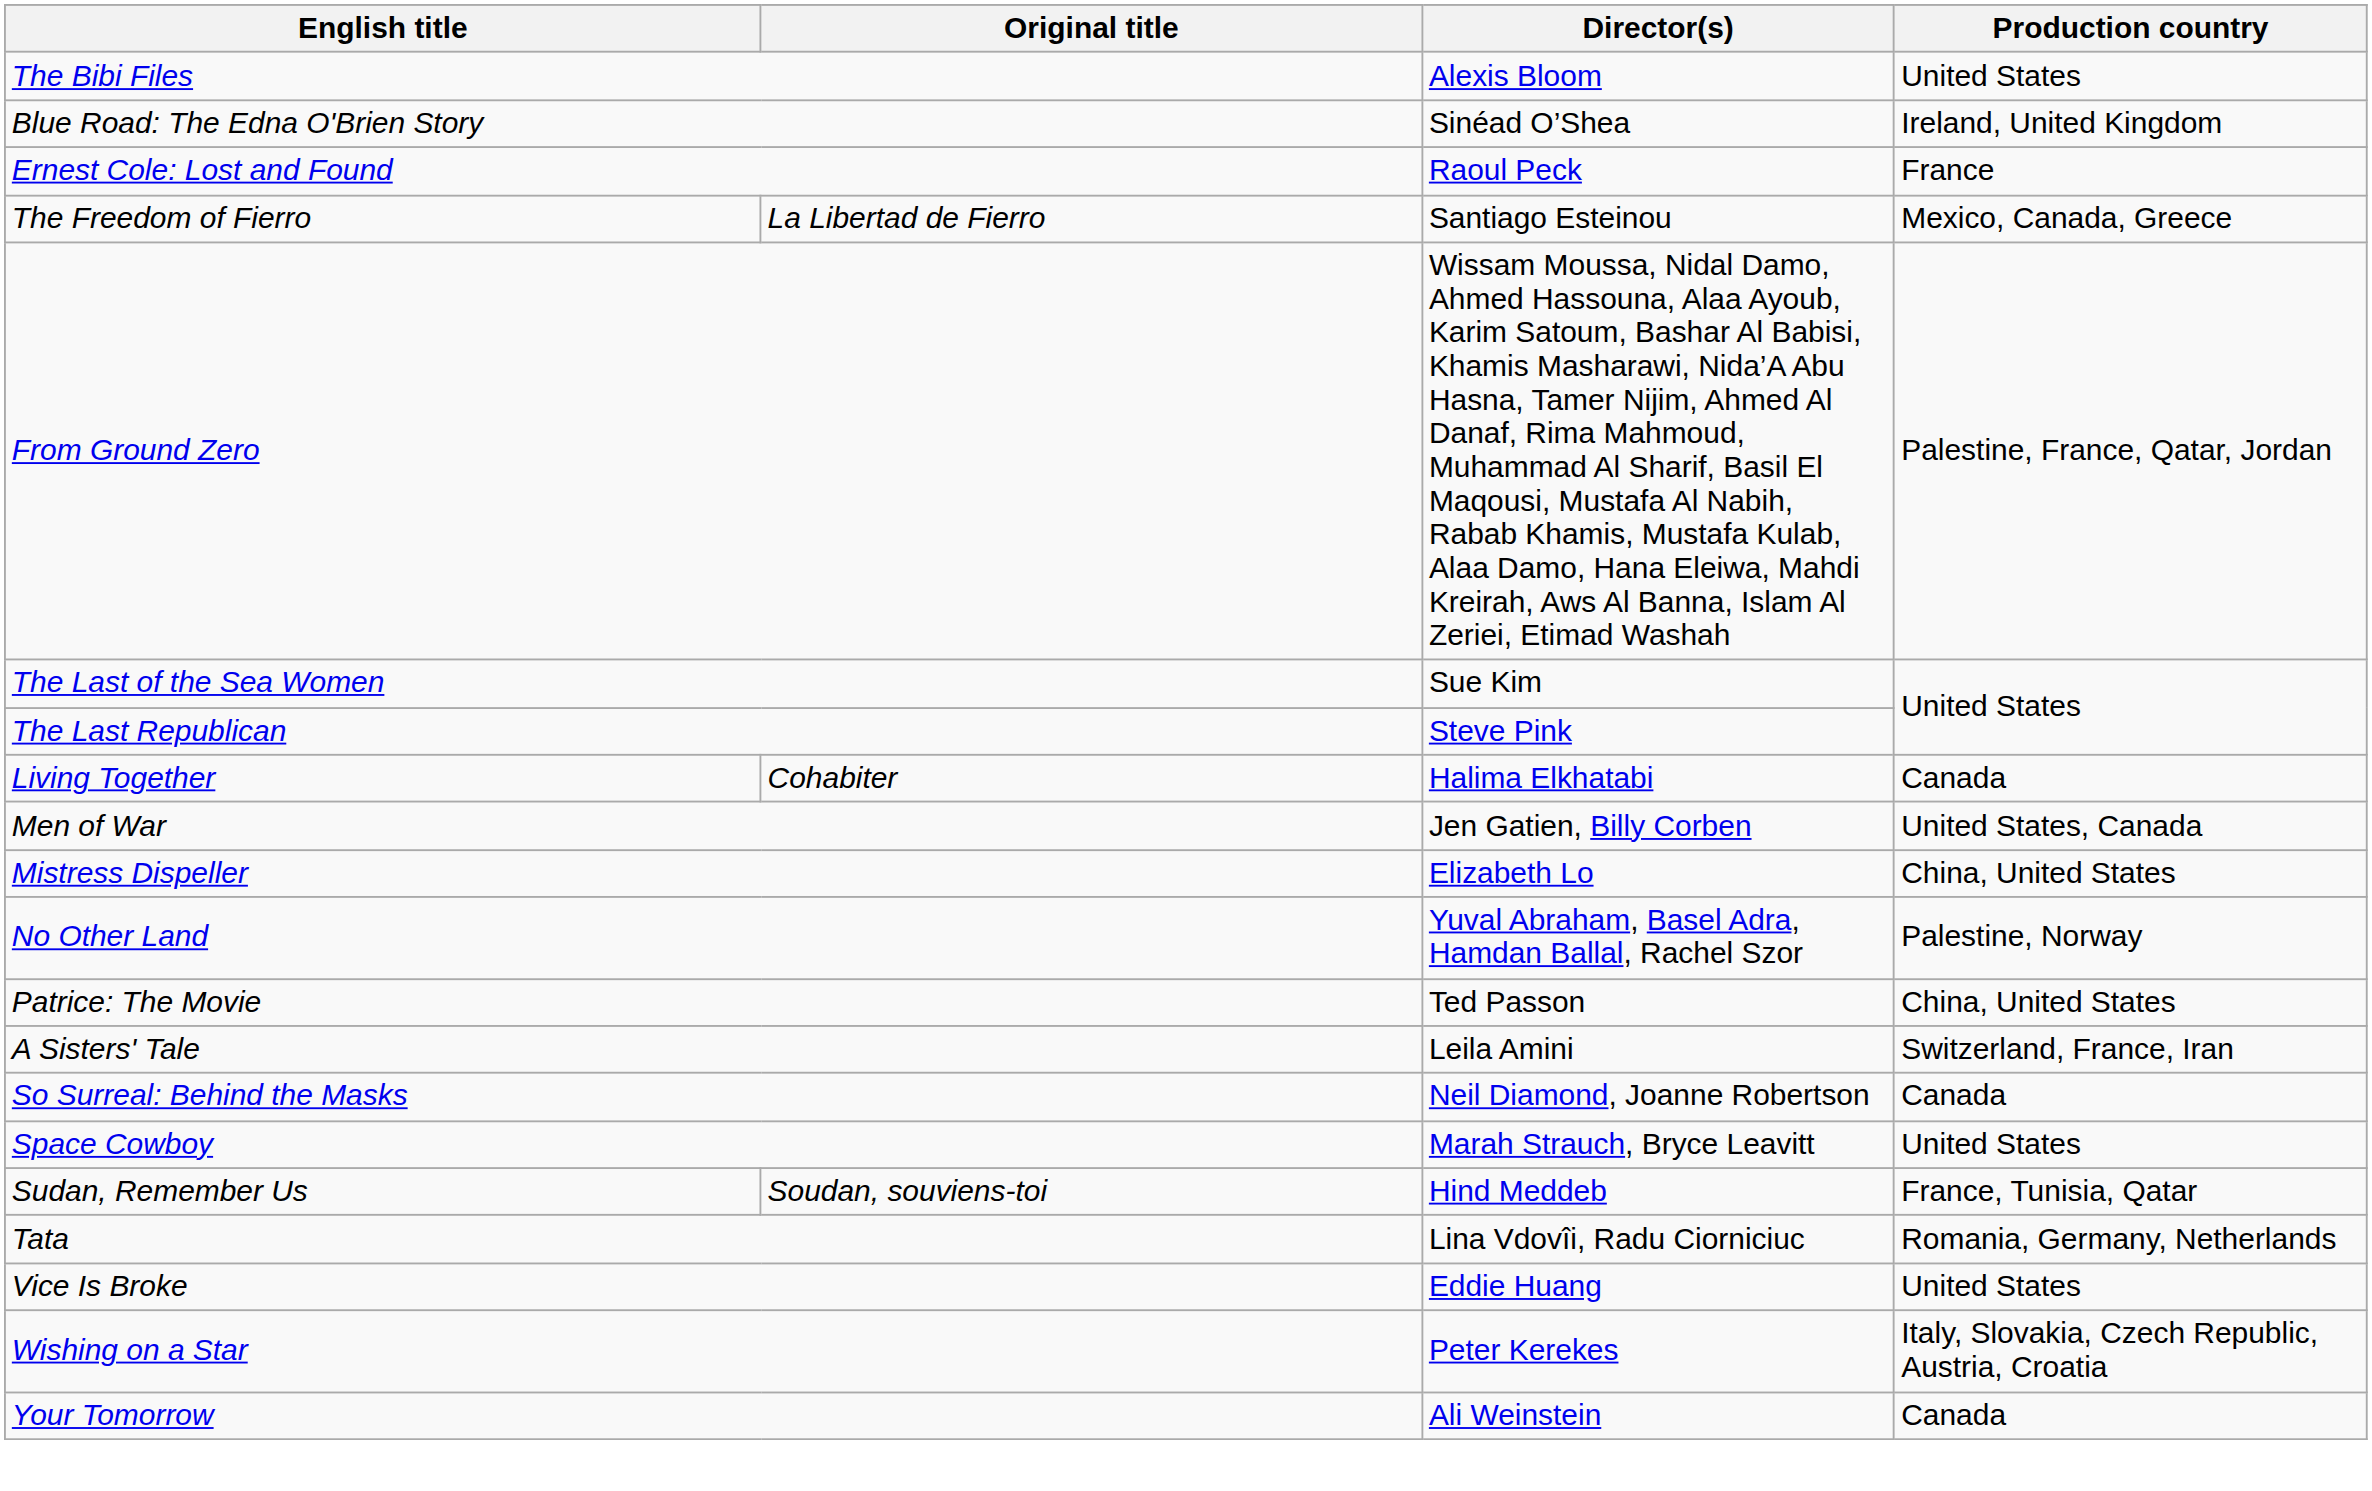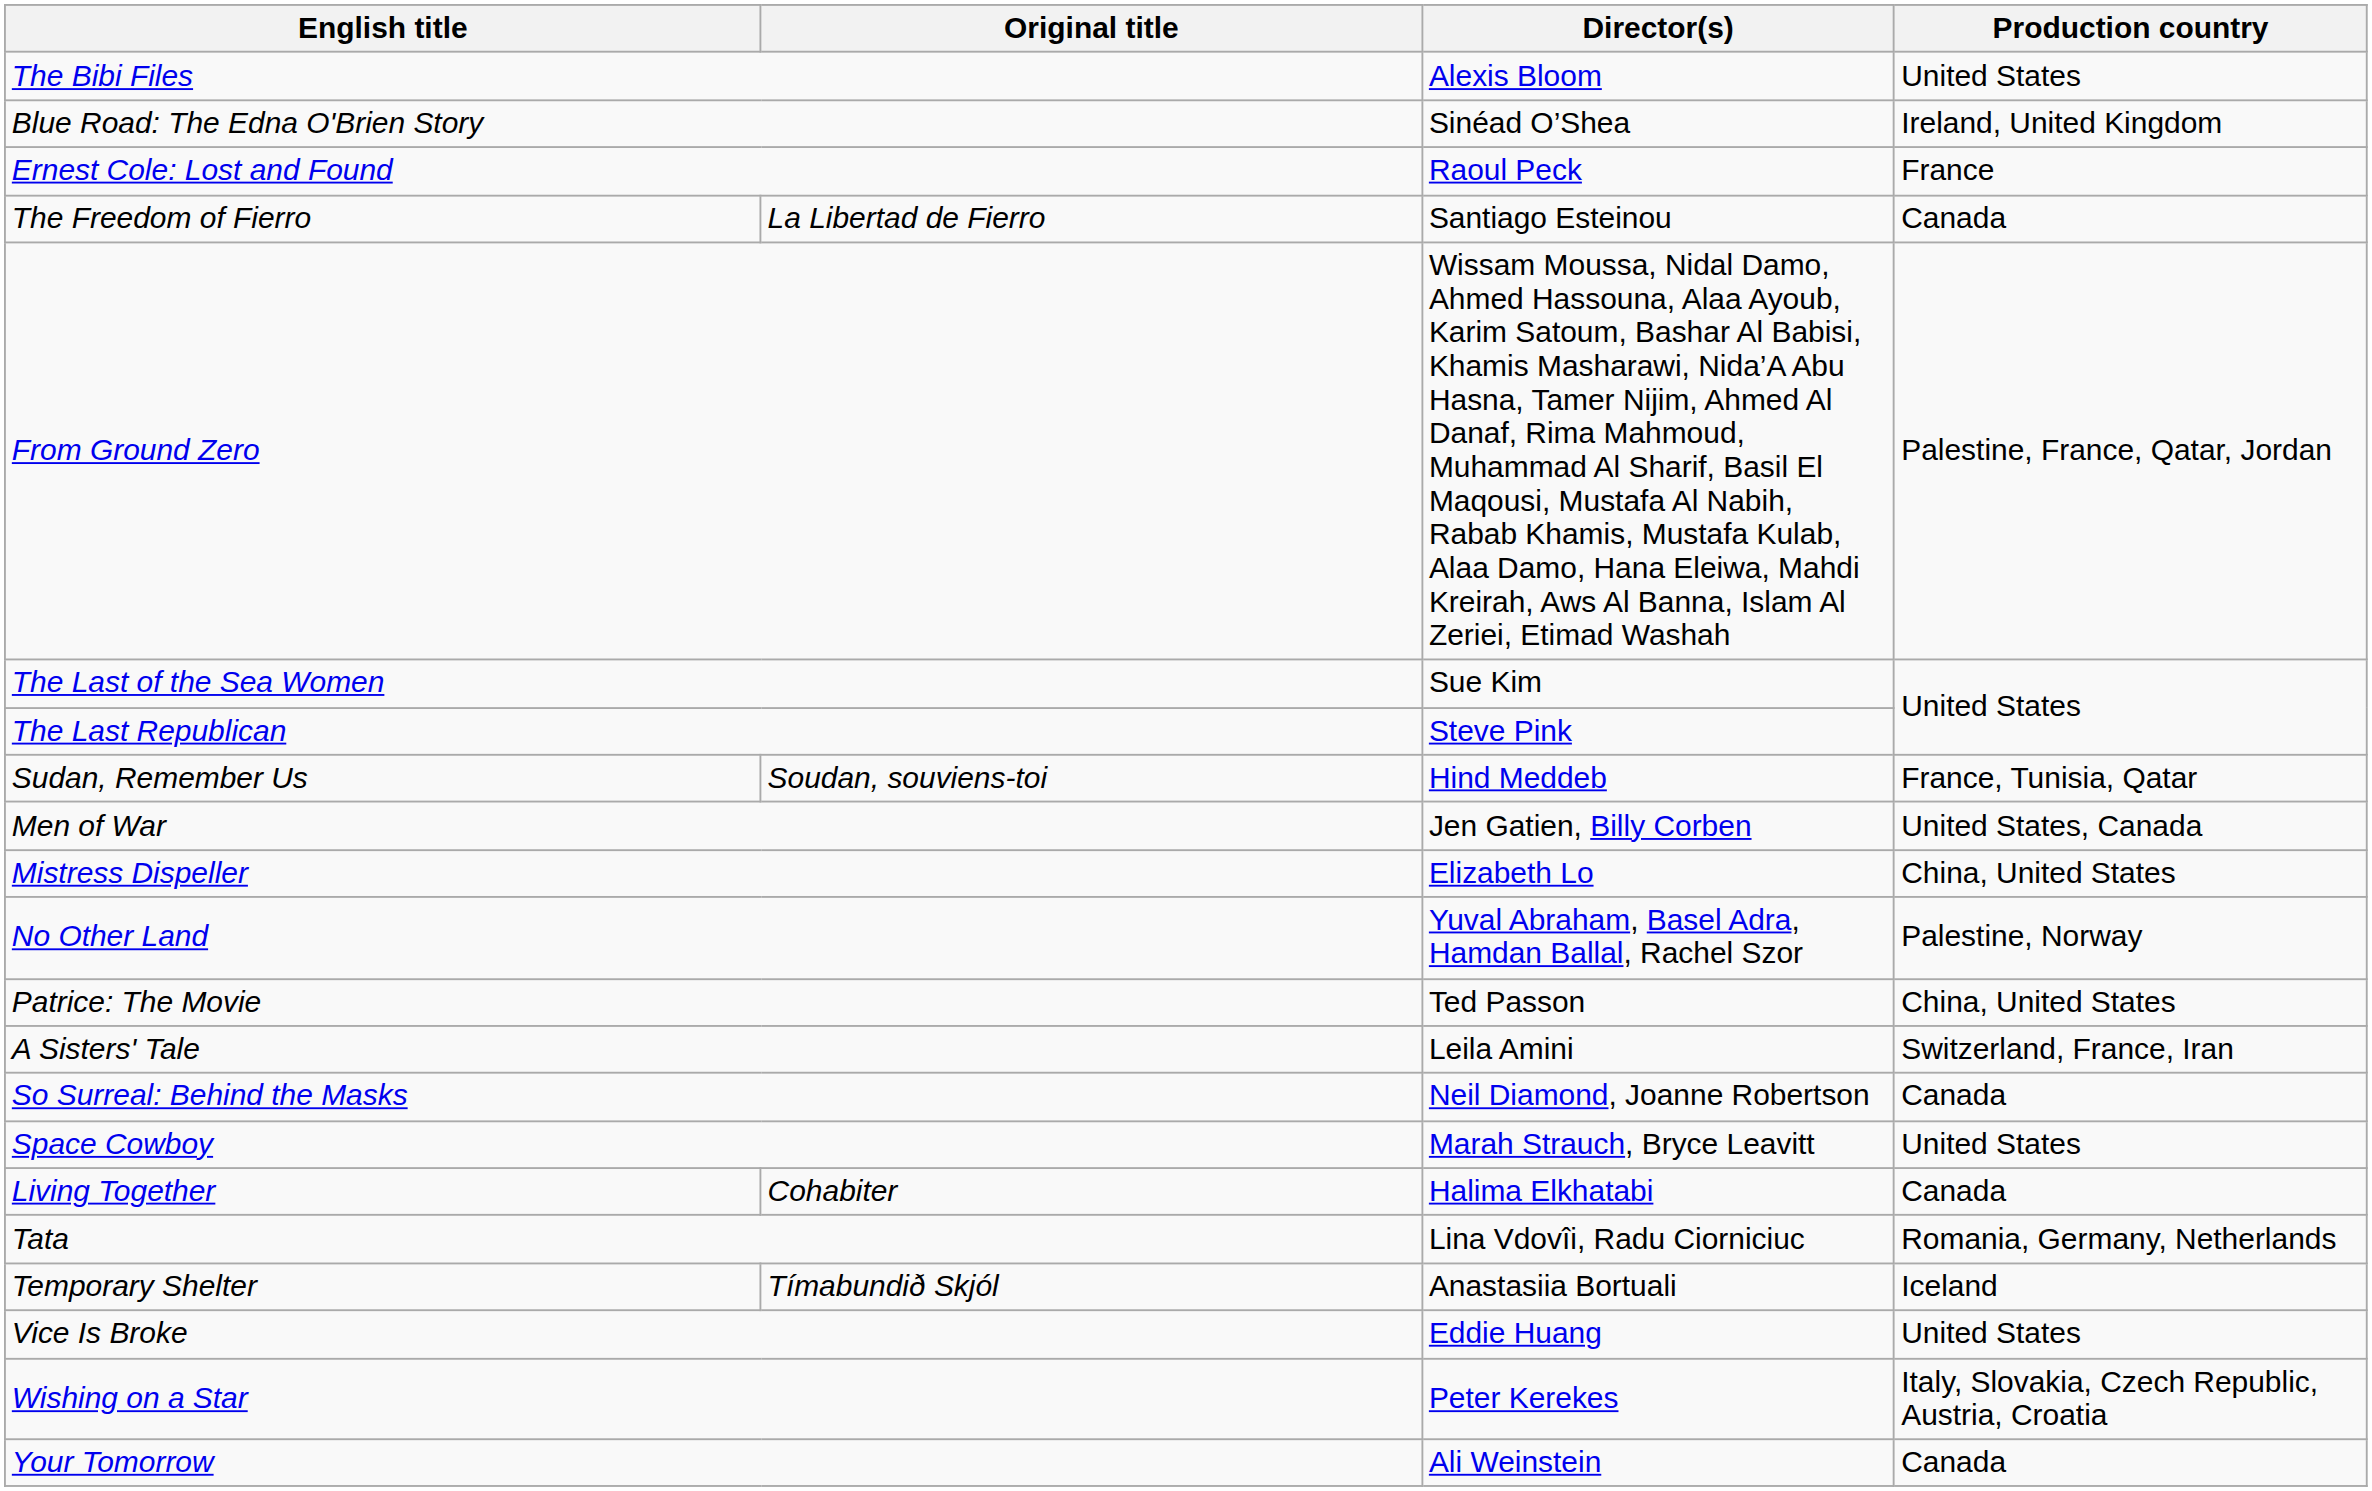 <table class="sortable wikitable" width="100%" cellpadding="5">
 <tr>
 <th scope="col" width="32%">English title</th>
 <th scope="col" width="28%">Original title</th>
 <th scope="col" width="20%">Director(s)</th>
 <th scope="col" width="20%">Production country</th>
 </tr>
 <tr>
 <td colspan=2><em><a href='#'>The Bibi Files</a></em></td>
 <td><a href='#'>Alexis Bloom</a></td>
 <td>United States</td>
 </tr>
 <tr>
 <td colspan=2><em>Blue Road: The Edna O'Brien Story</em></td>
 <td>Sinéad O’Shea</td>
 <td>Ireland, United Kingdom</td>
 </tr>
 <tr>
 <td colspan=2><em><a href='#'>Ernest Cole: Lost and Found</a></em></td>
 <td><a href='#'>Raoul Peck</a></td>
 <td>France</td>
 </tr>
 <tr>
 <td><em>The Freedom of Fierro</em></td>
 <td><em>La Libertad de Fierro</em></td>
 <td>Santiago Esteinou</td>
-<td>Mexico, Canada, Greece</td>
+<td>Canada</td>
 </tr>
 <tr>
 <td colspan=2><em><a href='#'>From Ground Zero</a></em></td>
 <td>Wissam Moussa, Nidal Damo, Ahmed Hassouna, Alaa Ayoub, Karim Satoum, Bashar Al Babisi, Khamis Masharawi, Nida’A Abu Hasna, Tamer Nijim, Ahmed Al Danaf, Rima Mahmoud, Muhammad Al Sharif, Basil El Maqousi, Mustafa Al Nabih, Rabab Khamis, Mustafa Kulab, Alaa Damo, Hana Eleiwa, Mahdi Kreirah, Aws Al Banna, Islam Al Zeriei, Etimad Washah</td>
 <td>Palestine, France, Qatar, Jordan</td>
 </tr>
 <tr>
 <td colspan=2><em><a href='#'>The Last of the Sea Women</a></em></td>
 <td>Sue Kim</td>
 <td rowspan="2">United States</td>
 </tr>
 <tr>
 <td colspan=2><em><a href='#'>The Last Republican</a></em></td>
 <td><a href='#'>Steve Pink</a></td>
 </tr>
 <tr>
-<td><em><a href='#'>Living Together</a></em></td>
-<td><em>Cohabiter</em></td>
-<td><a href='#'>Halima Elkhatabi</a></td>
-<td>Canada</td>
+<td><em>Sudan, Remember Us</em></td>
+<td><em>Soudan, souviens-toi</em></td>
+<td><a href='#'>Hind Meddeb</a></td>
+<td>France, Tunisia, Qatar</td>
 </tr>
 <tr>
 <td colspan=2><em>Men of War</em></td>
 <td>Jen Gatien, <a href='#'>Billy Corben</a></td>
 <td>United States, Canada</td>
 </tr>
 <tr>
 <td colspan=2><em><a href='#'>Mistress Dispeller</a></em></td>
 <td><a href='#'>Elizabeth Lo</a></td>
 <td>China, United States</td>
 </tr>
 <tr>
 <td colspan=2><em><a href='#'>No Other Land</a></em></td>
 <td><a href='#'>Yuval Abraham</a>, <a href='#'>Basel Adra</a>, <a href='#'>Hamdan Ballal</a>, Rachel Szor</td>
 <td>Palestine, Norway</td>
 </tr>
 <tr>
 <td colspan=2><em>Patrice: The Movie</em></td>
 <td>Ted Passon</td>
 <td>China, United States</td>
 </tr>
 <tr>
 <td colspan=2><em>A Sisters' Tale</em></td>
 <td>Leila Amini</td>
 <td>Switzerland, France, Iran</td>
 </tr>
 <tr>
 <td colspan=2><em><a href='#'>So Surreal: Behind the Masks</a></em></td>
 <td><a href='#'>Neil Diamond</a>, Joanne Robertson</td>
 <td>Canada</td>
 </tr>
 <tr>
 <td colspan=2><em><a href='#'>Space Cowboy</a></em></td>
 <td><a href='#'>Marah Strauch</a>, Bryce Leavitt</td>
 <td>United States</td>
 </tr>
 <tr>
-<td><em>Sudan, Remember Us</em></td>
-<td><em>Soudan, souviens-toi</em></td>
-<td><a href='#'>Hind Meddeb</a></td>
-<td>France, Tunisia, Qatar</td>
+<td><em><a href='#'>Living Together</a></em></td>
+<td><em>Cohabiter</em></td>
+<td><a href='#'>Halima Elkhatabi</a></td>
+<td>Canada</td>
 </tr>
 <tr>
 <td colspan=2><em>Tata</em></td>
 <td>Lina Vdovîi, Radu Ciorniciuc</td>
 <td>Romania, Germany, Netherlands</td>
+</tr>
+<tr>
+<td><em>Temporary Shelter</em></td>
+<td><em>Tímabundið Skjól</em></td>
+<td>Anastasiia Bortuali</td>
+<td>Iceland</td>
 </tr>
 <tr>
 <td colspan=2><em>Vice Is Broke</em></td>
 <td><a href='#'>Eddie Huang</a></td>
 <td>United States</td>
 </tr>
 <tr>
 <td colspan=2><em><a href='#'>Wishing on a Star</a></em></td>
 <td><a href='#'>Peter Kerekes</a></td>
 <td>Italy, Slovakia, Czech Republic, Austria, Croatia</td>
 </tr>
 <tr>
 <td colspan=2><em><a href='#'>Your Tomorrow</a></em></td>
 <td><a href='#'>Ali Weinstein</a></td>
 <td>Canada</td>
 </tr>
 </table>
